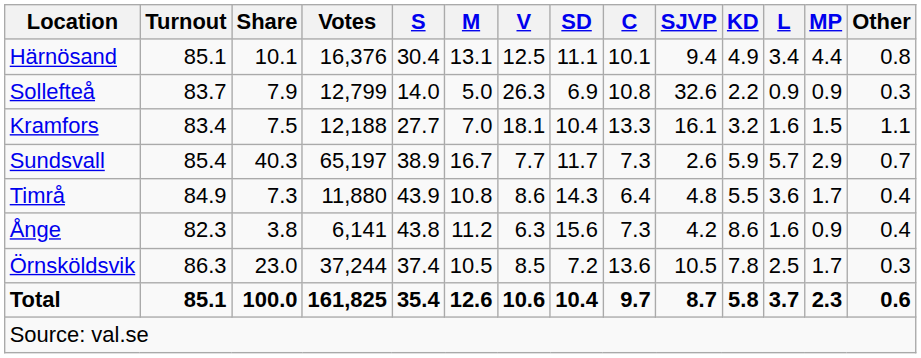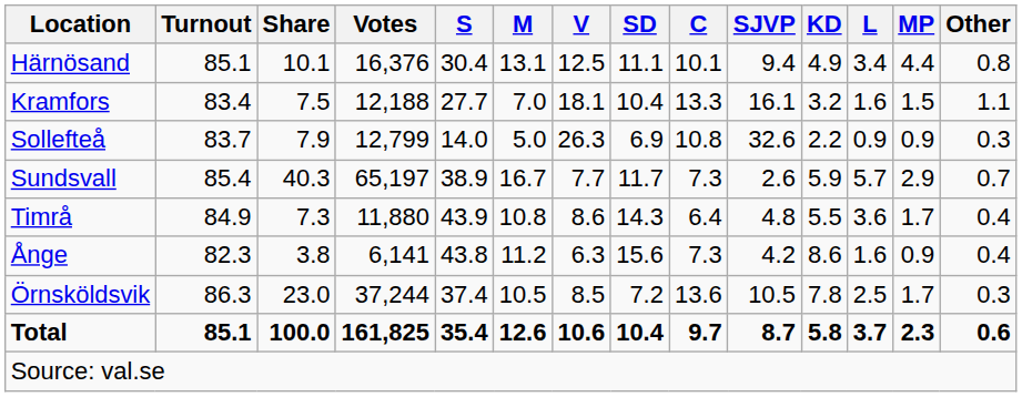 <table class="wikitable sortable" style=text-align:right>
 <tr>
 <th>Location</th>
 <th>Turnout</th>
 <th>Share</th>
 <th>Votes</th>
 <th><a href='#'>S</a></th>
 <th><a href='#'>M</a></th>
 <th><a href='#'>V</a></th>
 <th><a href='#'>SD</a></th>
 <th><a href='#'>C</a></th>
 <th><a href='#'>SJVP</a></th>
 <th><a href='#'>KD</a></th>
 <th><a href='#'>L</a></th>
 <th><a href='#'>MP</a></th>
 <th>Other</th>
 </tr>
 <tr>
 <td align=left><a href='#'>Härnösand</a></td>
 <td>85.1</td>
 <td>10.1</td>
 <td>16,376</td>
 <td>30.4</td>
 <td>13.1</td>
 <td>12.5</td>
 <td>11.1</td>
 <td>10.1</td>
 <td>9.4</td>
 <td>4.9</td>
 <td>3.4</td>
 <td>4.4</td>
 <td>0.8</td>
 </tr>
 <tr>
+<td align=left><a href='#'>Kramfors</a></td>
+<td>83.4</td>
+<td>7.5</td>
+<td>12,188</td>
+<td>27.7</td>
+<td>7.0</td>
+<td>18.1</td>
+<td>10.4</td>
+<td>13.3</td>
+<td>16.1</td>
+<td>3.2</td>
+<td>1.6</td>
+<td>1.5</td>
+<td>1.1</td>
+</tr>
+<tr>
 <td align=left><a href='#'>Sollefteå</a></td>
 <td>83.7</td>
 <td>7.9</td>
 <td>12,799</td>
 <td>14.0</td>
 <td>5.0</td>
 <td>26.3</td>
 <td>6.9</td>
 <td>10.8</td>
 <td>32.6</td>
 <td>2.2</td>
 <td>0.9</td>
 <td>0.9</td>
 <td>0.3</td>
-</tr>
-<tr>
-<td align=left><a href='#'>Kramfors</a></td>
-<td>83.4</td>
-<td>7.5</td>
-<td>12,188</td>
-<td>27.7</td>
-<td>7.0</td>
-<td>18.1</td>
-<td>10.4</td>
-<td>13.3</td>
-<td>16.1</td>
-<td>3.2</td>
-<td>1.6</td>
-<td>1.5</td>
-<td>1.1</td>
 </tr>
 <tr>
 <td align=left><a href='#'>Sundsvall</a></td>
 <td>85.4</td>
 <td>40.3</td>
 <td>65,197</td>
 <td>38.9</td>
 <td>16.7</td>
 <td>7.7</td>
 <td>11.7</td>
 <td>7.3</td>
 <td>2.6</td>
 <td>5.9</td>
 <td>5.7</td>
 <td>2.9</td>
 <td>0.7</td>
 </tr>
 <tr>
 <td align=left><a href='#'>Timrå</a></td>
 <td>84.9</td>
 <td>7.3</td>
 <td>11,880</td>
 <td>43.9</td>
 <td>10.8</td>
 <td>8.6</td>
 <td>14.3</td>
 <td>6.4</td>
 <td>4.8</td>
 <td>5.5</td>
 <td>3.6</td>
 <td>1.7</td>
 <td>0.4</td>
 </tr>
 <tr>
 <td align=left><a href='#'>Ånge</a></td>
 <td>82.3</td>
 <td>3.8</td>
 <td>6,141</td>
 <td>43.8</td>
 <td>11.2</td>
 <td>6.3</td>
 <td>15.6</td>
 <td>7.3</td>
 <td>4.2</td>
 <td>8.6</td>
 <td>1.6</td>
 <td>0.9</td>
 <td>0.4</td>
 </tr>
 <tr>
 <td align=left><a href='#'>Örnsköldsvik</a></td>
 <td>86.3</td>
 <td>23.0</td>
 <td>37,244</td>
 <td>37.4</td>
 <td>10.5</td>
 <td>8.5</td>
 <td>7.2</td>
 <td>13.6</td>
 <td>10.5</td>
 <td>7.8</td>
 <td>2.5</td>
 <td>1.7</td>
 <td>0.3</td>
 </tr>
 <tr>
 <td align=left><strong>Total</strong></td>
 <td><strong>85.1</strong></td>
 <td><strong>100.0</strong></td>
 <td><strong>161,825</strong></td>
 <td><strong>35.4</strong></td>
 <td><strong>12.6</strong></td>
 <td><strong>10.6</strong></td>
 <td><strong>10.4</strong></td>
 <td><strong>9.7</strong></td>
 <td><strong>8.7</strong></td>
 <td><strong>5.8</strong></td>
 <td><strong>3.7</strong></td>
 <td><strong>2.3</strong></td>
 <td><strong>0.6</strong></td>
 </tr>
 <tr>
 <td align=left colspan=14>Source: val.se</td>
 </tr>
 </table>
